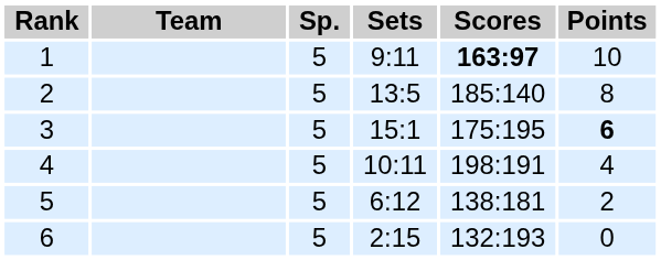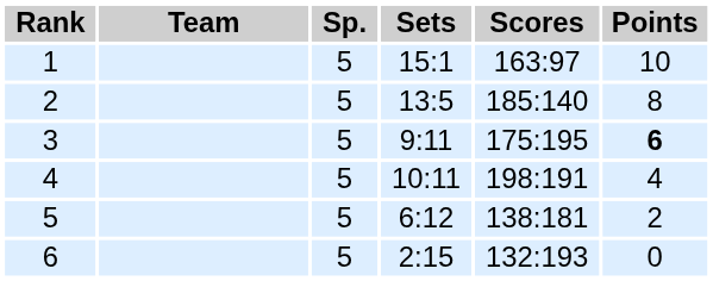 <table style="width:400px; float:right; text-align:center;">
 <tr bgcolor="#CFCFCF">
 <th width="5%" bgcolor="#CFCFCF">Rank</th>
 <th width="20%" bgcolor="#CFCFCF">Team</th>
 <th width="5%" bgcolor="#CFCFCF">Sp.</th>
 <th width="5%" bgcolor="#CFCFCF">Sets</th>
 <th width="5%" bgcolor="#CFCFCF">Scores</th>
 <th width="4%" bgcolor="#CFCFCF">Points</th>
 </tr>
 <tr bgcolor="#DDEEFF">
 <td>1</td>
 <td align="left"><strong></strong></td>
 <td>5</td>
-<td>9:11</td>
-<td><strong>163:97</strong></td>
+<td>15:1</td>
+<td>163:97</td>
 <td>10</td>
 </tr>
 <tr bgcolor="#DDEEFF">
 <td>2</td>
 <td align="left"><strong></strong></td>
 <td>5</td>
 <td>13:5</td>
 <td>185:140</td>
 <td>8</td>
 </tr>
 <tr bgcolor="#DDEEFF">
 <td>3</td>
 <td align="left"></td>
 <td>5</td>
-<td>15:1</td>
+<td>9:11</td>
 <td>175:195</td>
 <td><strong>6</strong></td>
 </tr>
 <tr bgcolor="#DDEEFF">
 <td>4</td>
 <td align="left"></td>
 <td>5</td>
 <td>10:11</td>
 <td>198:191</td>
 <td>4</td>
 </tr>
 <tr bgcolor="#DDEEFF">
 <td>5</td>
 <td align="left"></td>
 <td>5</td>
 <td>6:12</td>
 <td>138:181</td>
 <td>2</td>
 </tr>
 <tr bgcolor="#DDEEFF">
 <td>6</td>
 <td align="left"></td>
 <td>5</td>
 <td>2:15</td>
 <td>132:193</td>
 <td>0</td>
 </tr>
 </table>
